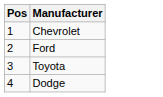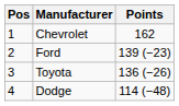 <table class="wikitable" style="font-size: 95%;">
 <tr>
 <th>Pos</th>
 <th>Manufacturer</th>
+<th>Points</th>
 </tr>
 <tr>
 <td>1</td>
 <td>Chevrolet</td>
+<td style="text-align:center;">162</td>
 </tr>
 <tr>
 <td>2</td>
 <td>Ford</td>
+<td style="text-align:center;">139 (−23)</td>
 </tr>
 <tr>
 <td>3</td>
 <td>Toyota</td>
+<td style="text-align:center;">136 (−26)</td>
 </tr>
 <tr>
 <td>4</td>
 <td>Dodge</td>
+<td style="text-align:center;">114 (−48)</td>
 </tr>
 </table>
